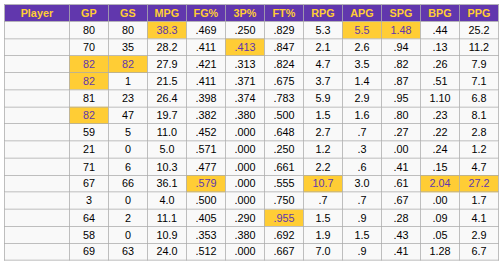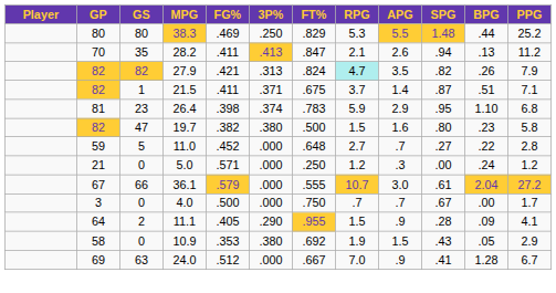 <table class="wikitable sortable" style="font-size:90%; text-align:center;">
 <tr>
 <th style="background:#6137ad;color:#ffcd35;" width="10%">Player</th>
 <th style="background:#6137ad;color:#ffcd35;" width="6%">GP</th>
 <th style="background:#6137ad;color:#ffcd35;" width="6%">GS</th>
 <th style="background:#6137ad;color:#ffcd35;" width="6%">MPG</th>
 <th style="background:#6137ad;color:#ffcd35;" width="6%">FG%</th>
 <th style="background:#6137ad;color:#ffcd35;" width="6%">3P%</th>
 <th style="background:#6137ad;color:#ffcd35;" width="6%">FT%</th>
 <th style="background:#6137ad;color:#ffcd35;" width="6%">RPG</th>
 <th style="background:#6137ad;color:#ffcd35;" width="6%">APG</th>
 <th style="background:#6137ad;color:#ffcd35;" width="6%">SPG</th>
 <th style="background:#6137ad;color:#ffcd35;" width="6%">BPG</th>
 <th style="background:#6137ad;color:#ffcd35;" width="6%">PPG</th>
 </tr>
 <tr>
 <td></td>
 <td>80</td>
 <td>80</td>
 <td style="background:#ffcd35;color:#6137ad;">38.3</td>
 <td>.469</td>
 <td>.250</td>
 <td>.829</td>
 <td>5.3</td>
 <td style="background:#ffcd35;color:#6137ad;">5.5</td>
 <td style="background:#ffcd35;color:#6137ad;">1.48</td>
 <td>.44</td>
 <td>25.2</td>
 </tr>
 <tr>
 <td></td>
 <td>70</td>
 <td>35</td>
 <td>28.2</td>
 <td>.411</td>
 <td style="background:#ffcd35;color:#6137ad;">.413</td>
 <td>.847</td>
 <td>2.1</td>
 <td>2.6</td>
 <td>.94</td>
 <td>.13</td>
 <td>11.2</td>
 </tr>
 <tr>
 <td></td>
 <td style="background:#ffcd35;color:#6137ad;">82</td>
 <td style="background:#ffcd35;color:#6137ad;">82</td>
 <td>27.9</td>
 <td>.421</td>
 <td>.313</td>
 <td>.824</td>
-<td>4.7</td>
+<td style="background: paleturquoise;">4.7</td>
 <td>3.5</td>
 <td>.82</td>
 <td>.26</td>
 <td>7.9</td>
 </tr>
 <tr>
 <td></td>
 <td style="background:#ffcd35;color:#6137ad;">82</td>
 <td>1</td>
 <td>21.5</td>
 <td>.411</td>
 <td>.371</td>
 <td>.675</td>
 <td>3.7</td>
 <td>1.4</td>
 <td>.87</td>
 <td>.51</td>
 <td>7.1</td>
 </tr>
 <tr>
 <td></td>
 <td>81</td>
 <td>23</td>
 <td>26.4</td>
 <td>.398</td>
 <td>.374</td>
 <td>.783</td>
 <td>5.9</td>
 <td>2.9</td>
 <td>.95</td>
 <td>1.10</td>
 <td>6.8</td>
 </tr>
 <tr>
 <td></td>
 <td style="background:#ffcd35;color:#6137ad;">82</td>
 <td>47</td>
 <td>19.7</td>
 <td>.382</td>
 <td>.380</td>
 <td>.500</td>
 <td>1.5</td>
 <td>1.6</td>
 <td>.80</td>
 <td>.23</td>
-<td>8.1</td>
+<td>5.8</td>
 </tr>
 <tr>
 <td></td>
 <td>59</td>
 <td>5</td>
 <td>11.0</td>
 <td>.452</td>
 <td>.000</td>
 <td>.648</td>
 <td>2.7</td>
 <td>.7</td>
 <td>.27</td>
 <td>.22</td>
 <td>2.8</td>
 </tr>
 <tr>
 <td></td>
 <td>21</td>
 <td>0</td>
 <td>5.0</td>
 <td>.571</td>
 <td>.000</td>
 <td>.250</td>
 <td>1.2</td>
 <td>.3</td>
 <td>.00</td>
 <td>.24</td>
 <td>1.2</td>
-</tr>
-<tr>
-<td></td>
-<td>71</td>
-<td>6</td>
-<td>10.3</td>
-<td>.477</td>
-<td>.000</td>
-<td>.661</td>
-<td>2.2</td>
-<td>.6</td>
-<td>.41</td>
-<td>.15</td>
-<td>4.7</td>
 </tr>
 <tr>
 <td></td>
 <td>67</td>
 <td>66</td>
 <td>36.1</td>
 <td style="background:#ffcd35;color:#6137ad;">.579</td>
 <td>.000</td>
 <td>.555</td>
 <td style="background:#ffcd35;color:#6137ad;">10.7</td>
 <td>3.0</td>
 <td>.61</td>
 <td style="background:#ffcd35;color:#6137ad;">2.04</td>
 <td style="background:#ffcd35;color:#6137ad;">27.2</td>
 </tr>
 <tr>
 <td></td>
 <td>3</td>
 <td>0</td>
 <td>4.0</td>
 <td>.500</td>
 <td>.000</td>
 <td>.750</td>
 <td>.7</td>
 <td>.7</td>
 <td>.67</td>
 <td>.00</td>
 <td>1.7</td>
 </tr>
 <tr>
 <td></td>
 <td>64</td>
 <td>2</td>
 <td>11.1</td>
 <td>.405</td>
 <td>.290</td>
 <td style="background:#ffcd35;color:#6137ad;">.955</td>
 <td>1.5</td>
 <td>.9</td>
 <td>.28</td>
 <td>.09</td>
 <td>4.1</td>
 </tr>
 <tr>
 <td></td>
 <td>58</td>
 <td>0</td>
 <td>10.9</td>
 <td>.353</td>
 <td>.380</td>
 <td>.692</td>
 <td>1.9</td>
 <td>1.5</td>
 <td>.43</td>
 <td>.05</td>
 <td>2.9</td>
 </tr>
 <tr>
 <td></td>
 <td>69</td>
 <td>63</td>
 <td>24.0</td>
 <td>.512</td>
 <td>.000</td>
 <td>.667</td>
 <td>7.0</td>
 <td>.9</td>
 <td>.41</td>
 <td>1.28</td>
 <td>6.7</td>
 </tr>
 </table>
